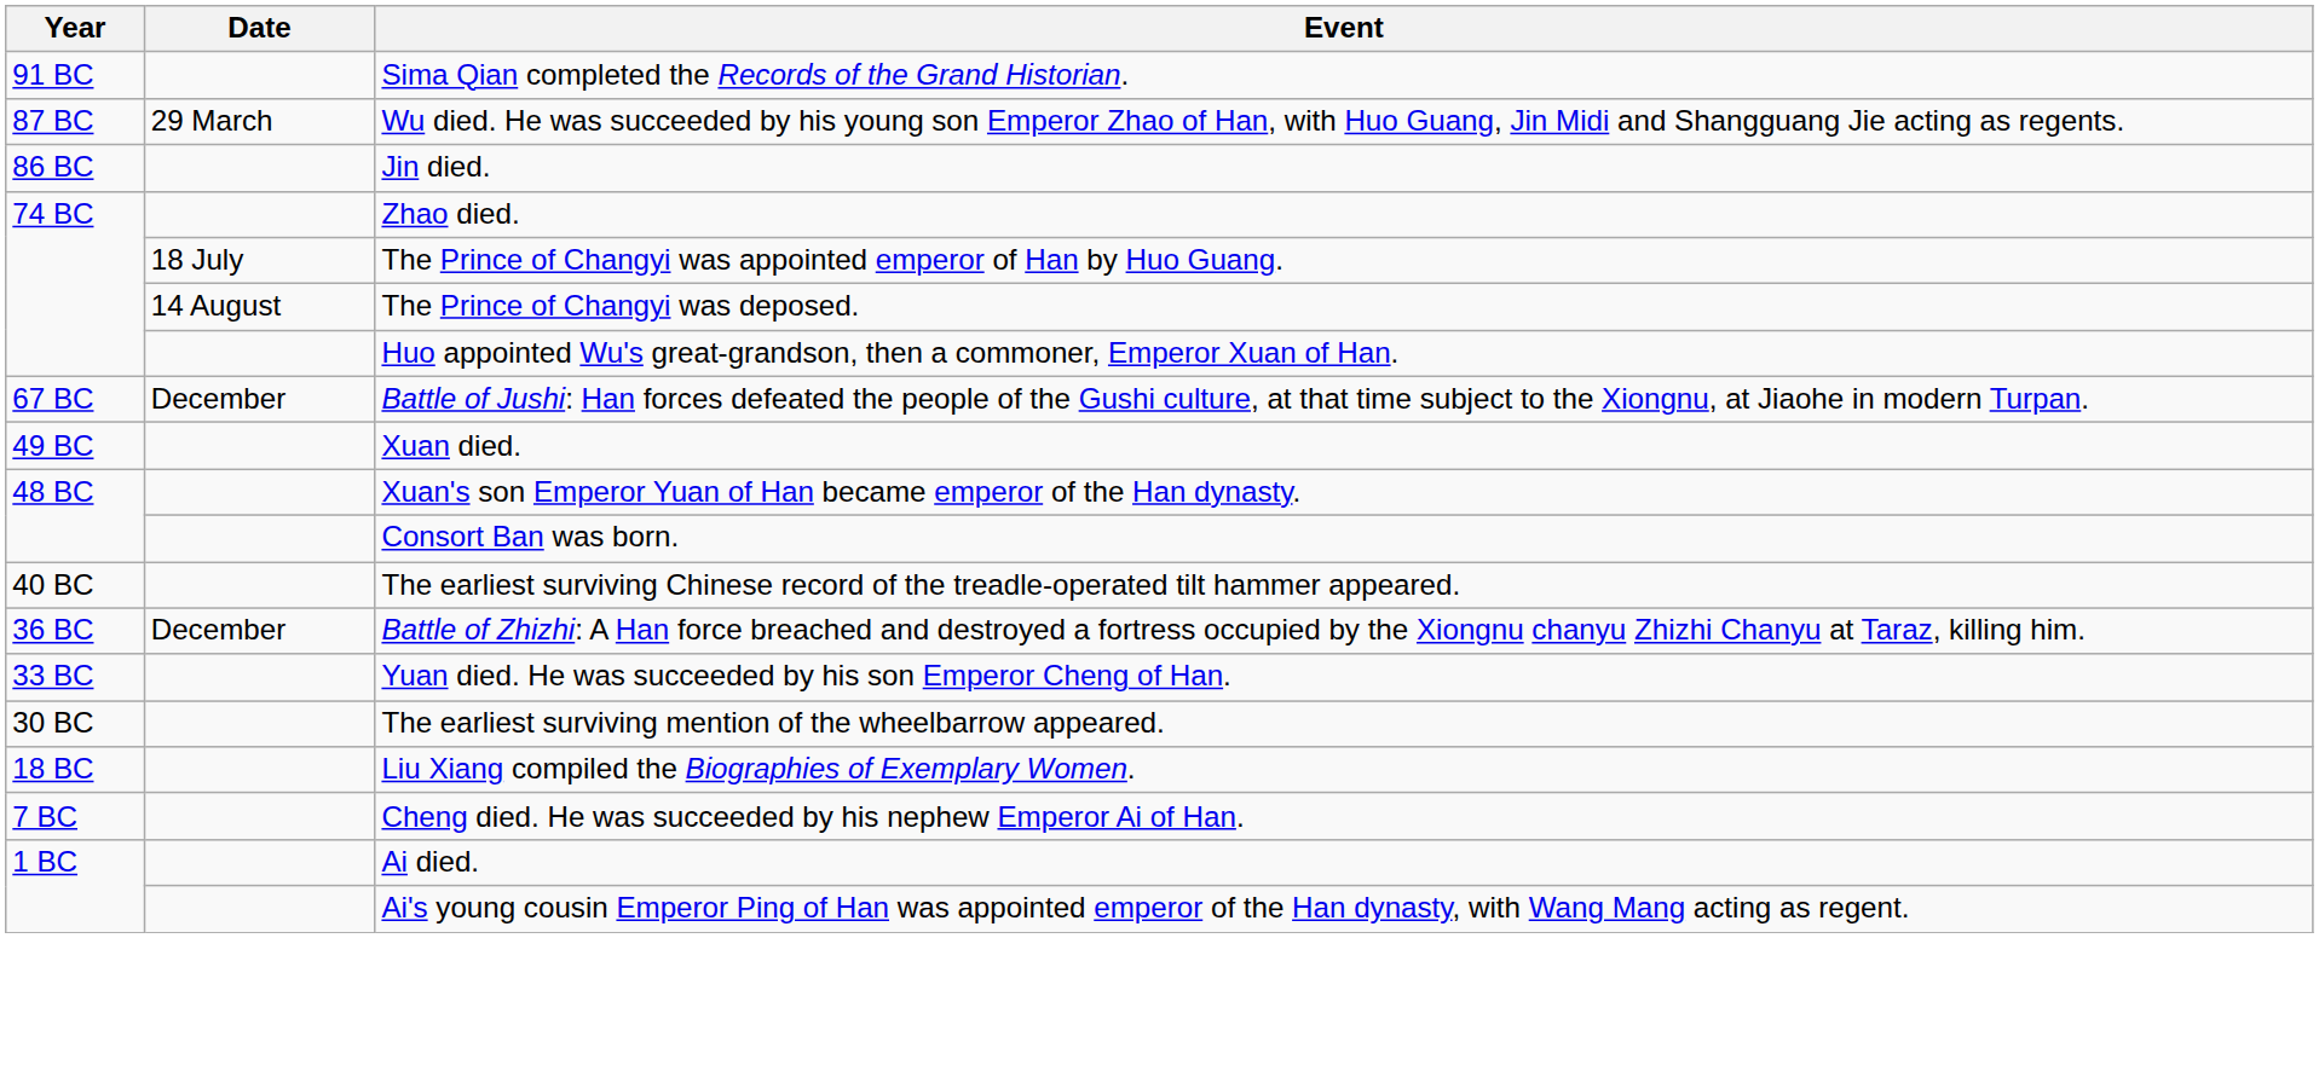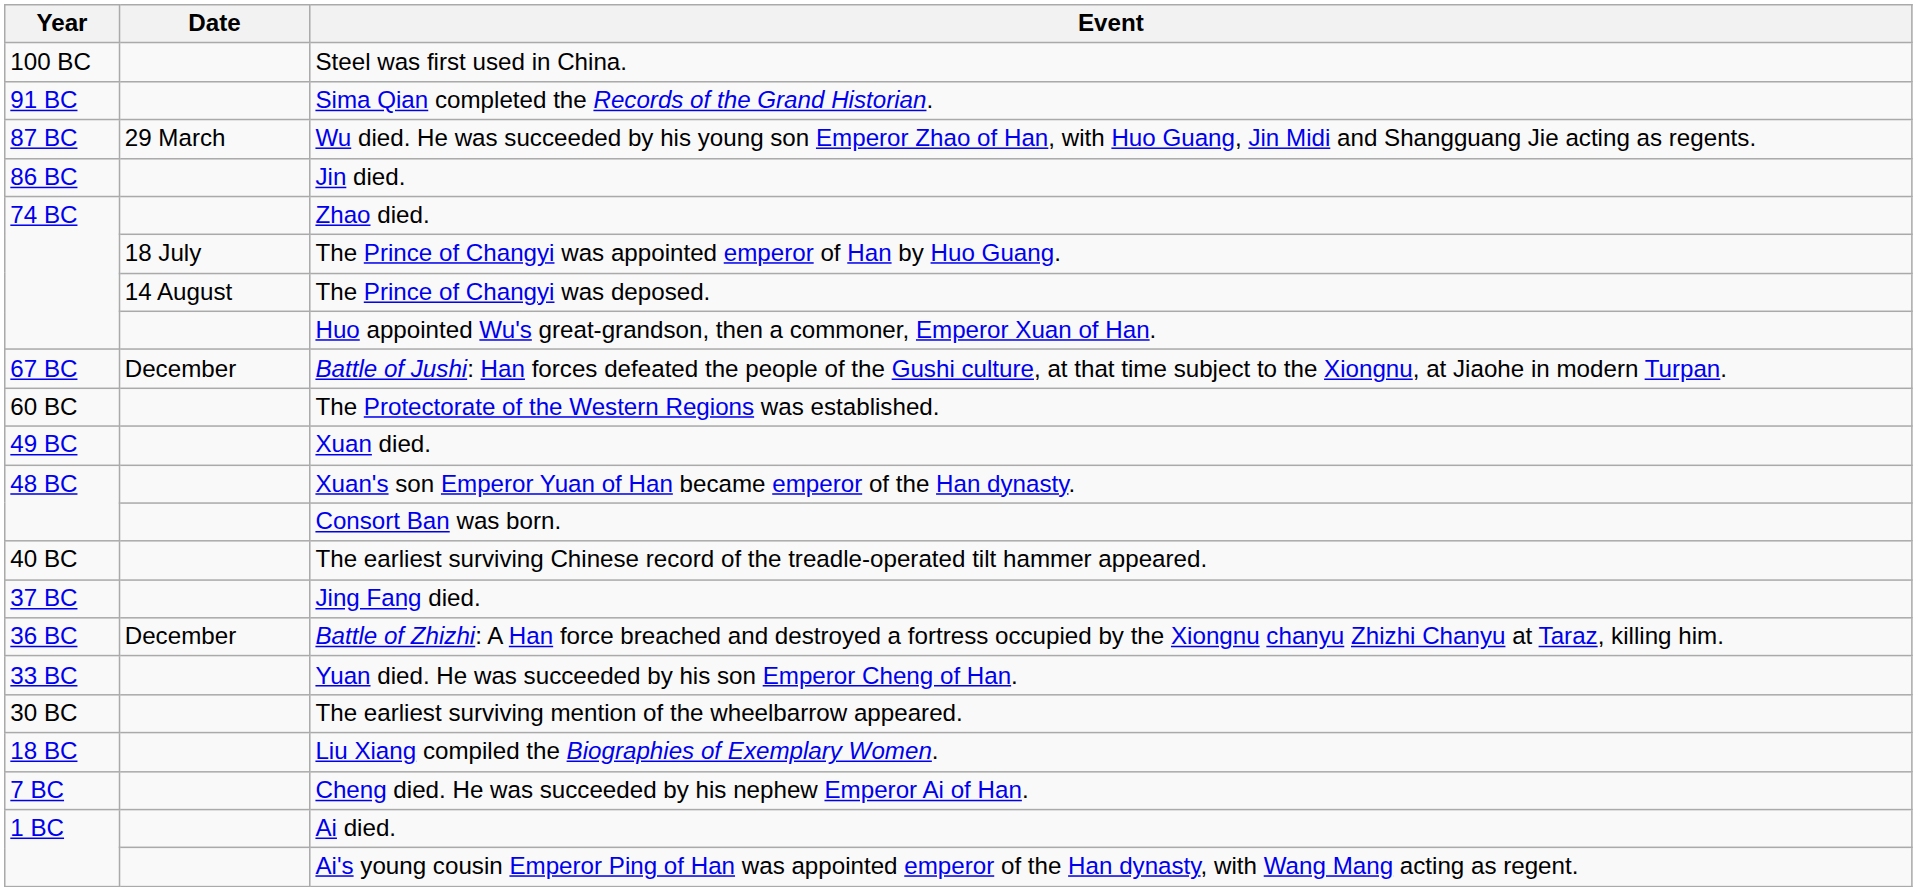 <table class="wikitable" width="100%">
 <tr>
 <th style="width:6%">Year</th>
 <th style="width:10%">Date</th>
 <th>Event</th>
+</tr>
+<tr>
+<td>100 BC</td>
+<td></td>
+<td>Steel was first used in China.</td>
 </tr>
 <tr>
 <td><a href='#'>91 BC</a></td>
 <td></td>
 <td><a href='#'>Sima Qian</a> completed the <em><a href='#'>Records of the Grand Historian</a></em>.</td>
 </tr>
 <tr>
 <td><a href='#'>87 BC</a></td>
 <td>29 March</td>
 <td><a href='#'>Wu</a> died.  He was succeeded by his young son <a href='#'>Emperor Zhao of Han</a>, with <a href='#'>Huo Guang</a>, <a href='#'>Jin Midi</a> and Shangguang Jie acting as regents.</td>
 </tr>
 <tr>
 <td><a href='#'>86 BC</a></td>
 <td></td>
 <td><a href='#'>Jin</a> died.</td>
 </tr>
 <tr>
 <td rowspan="4" valign="top"><a href='#'>74 BC</a></td>
 <td></td>
 <td><a href='#'>Zhao</a> died.</td>
 </tr>
 <tr>
 <td>18 July</td>
 <td>The <a href='#'>Prince of Changyi</a> was appointed <a href='#'>emperor</a> of <a href='#'>Han</a> by <a href='#'>Huo Guang</a>.</td>
 </tr>
 <tr>
 <td>14 August</td>
 <td>The <a href='#'>Prince of Changyi</a> was deposed.</td>
 </tr>
 <tr>
 <td></td>
 <td><a href='#'>Huo</a> appointed <a href='#'>Wu's</a> great-grandson, then a commoner, <a href='#'>Emperor Xuan of Han</a>.</td>
 </tr>
 <tr>
 <td><a href='#'>67 BC</a></td>
 <td>December</td>
 <td><em><a href='#'>Battle of Jushi</a></em>: <a href='#'>Han</a> forces defeated the people of the <a href='#'>Gushi culture</a>, at that time subject to the <a href='#'>Xiongnu</a>, at Jiaohe in modern <a href='#'>Turpan</a>.</td>
 </tr>
 <tr>
+<td>60 BC</td>
+<td></td>
+<td>The <a href='#'>Protectorate of the Western Regions</a> was established.</td>
+</tr>
+<tr>
 <td><a href='#'>49 BC</a></td>
 <td></td>
 <td><a href='#'>Xuan</a> died.</td>
 </tr>
 <tr>
 <td rowspan="2" valign="top"><a href='#'>48 BC</a></td>
 <td></td>
 <td><a href='#'>Xuan's</a> son <a href='#'>Emperor Yuan of Han</a> became <a href='#'>emperor</a> of the <a href='#'>Han dynasty</a>.</td>
 </tr>
 <tr>
 <td></td>
 <td><a href='#'>Consort Ban</a> was born.</td>
 </tr>
 <tr>
 <td>40 BC</td>
 <td></td>
 <td>The earliest surviving Chinese record of the treadle-operated tilt hammer appeared.</td>
+</tr>
+<tr>
+<td><a href='#'>37 BC</a></td>
+<td></td>
+<td><a href='#'>Jing Fang</a> died.</td>
 </tr>
 <tr>
 <td><a href='#'>36 BC</a></td>
 <td>December</td>
 <td><em><a href='#'>Battle of Zhizhi</a></em>: A <a href='#'>Han</a> force breached and destroyed a fortress occupied by the <a href='#'>Xiongnu</a> <a href='#'>chanyu</a> <a href='#'>Zhizhi Chanyu</a> at <a href='#'>Taraz</a>, killing him.</td>
 </tr>
 <tr>
 <td><a href='#'>33 BC</a></td>
 <td></td>
 <td><a href='#'>Yuan</a> died.  He was succeeded by his son <a href='#'>Emperor Cheng of Han</a>.</td>
 </tr>
 <tr>
 <td>30 BC</td>
 <td></td>
 <td>The earliest surviving mention of the wheelbarrow appeared.</td>
 </tr>
 <tr>
 <td><a href='#'>18 BC</a></td>
 <td></td>
 <td><a href='#'>Liu Xiang</a> compiled the <em><a href='#'>Biographies of Exemplary Women</a></em>.</td>
 </tr>
 <tr>
 <td><a href='#'>7 BC</a></td>
 <td></td>
 <td><a href='#'>Cheng</a> died.  He was succeeded by his nephew <a href='#'>Emperor Ai of Han</a>.</td>
 </tr>
 <tr>
 <td rowspan="2" valign="top"><a href='#'>1 BC</a></td>
 <td></td>
 <td><a href='#'>Ai</a> died.</td>
 </tr>
 <tr>
 <td></td>
 <td><a href='#'>Ai's</a> young cousin <a href='#'>Emperor Ping of Han</a> was appointed <a href='#'>emperor</a> of the <a href='#'>Han dynasty</a>, with <a href='#'>Wang Mang</a> acting as regent.</td>
 </tr>
 </table>
